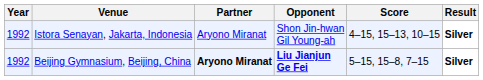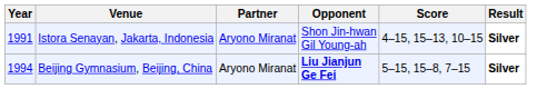 <table class="sortable wikitable" style="font-size: 90%;">
 <tr>
 <th>Year</th>
 <th>Venue</th>
 <th>Partner</th>
 <th>Opponent</th>
 <th>Score</th>
 <th>Result</th>
 </tr>
 <tr style="background:#ECF2FF">
-<td align="center"><a href='#'>1992</a></td>
+<td align="center"><a href='#'>1991</a></td>
 <td align="left"><a href='#'>Istora Senayan</a>, <a href='#'>Jakarta, Indonesia</a></td>
 <td align="left"> <a href='#'>Aryono Miranat</a></td>
 <td align="left"> <a href='#'>Shon Jin-hwan</a><br>  <a href='#'>Gil Young-ah</a></td>
 <td align="left">4–15, 15–13, 10–15</td>
 <td style="text-align:left; background:white"> <strong>Silver</strong></td>
 </tr>
 <tr style="background:#ECF2FF">
-<td align="center"><a href='#'>1992</a></td>
+<td align="center"><a href='#'>1994</a></td>
 <td align="left"><a href='#'>Beijing Gymnasium</a>, <a href='#'>Beijing, China</a></td>
-<td align="left"><strong> Aryono Miranat</strong></td>
+<td align="left"> Aryono Miranat</td>
 <td align="left"><strong> <a href='#'>Liu Jianjun</a> <br>  <a href='#'>Ge Fei</a></strong></td>
 <td align="left">5–15, 15–8, 7–15</td>
 <td style="text-align:left; background:white"> <strong>Silver</strong></td>
 </tr>
 </table>
